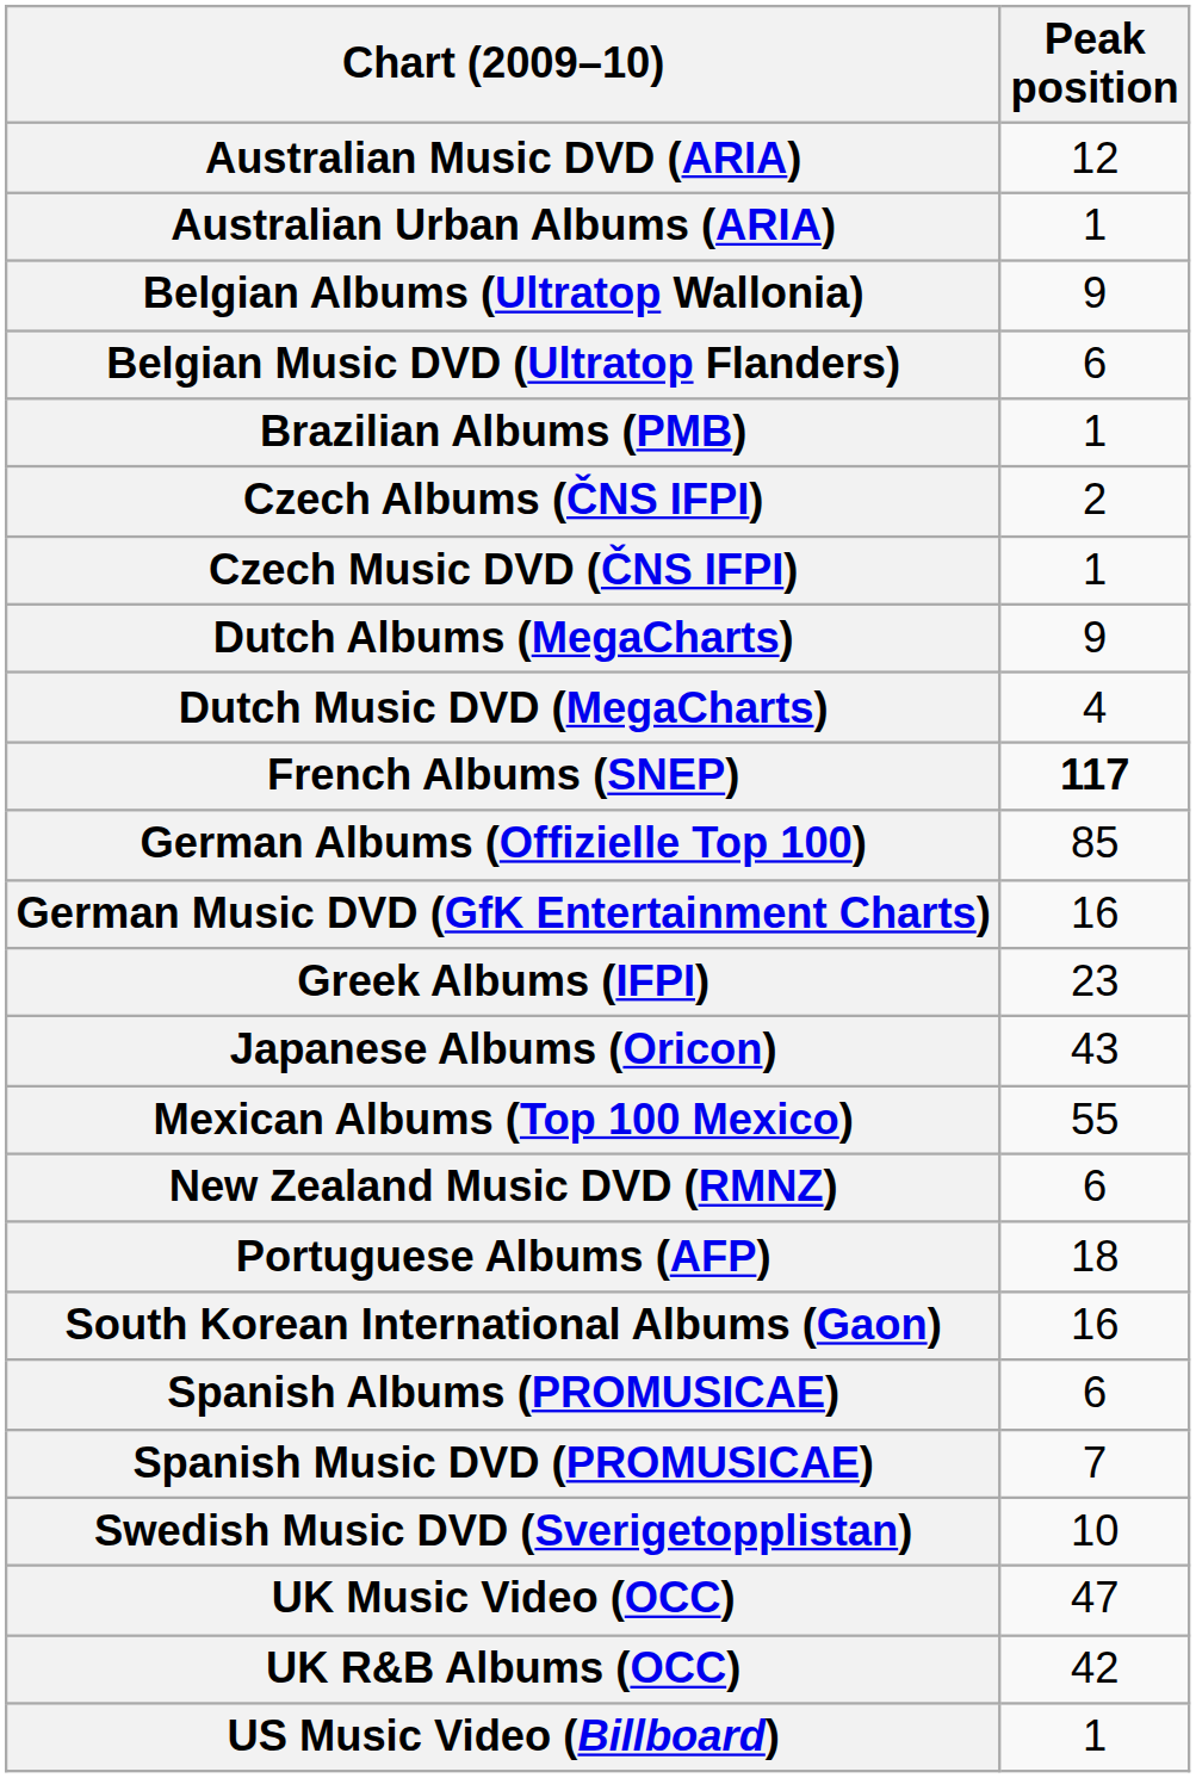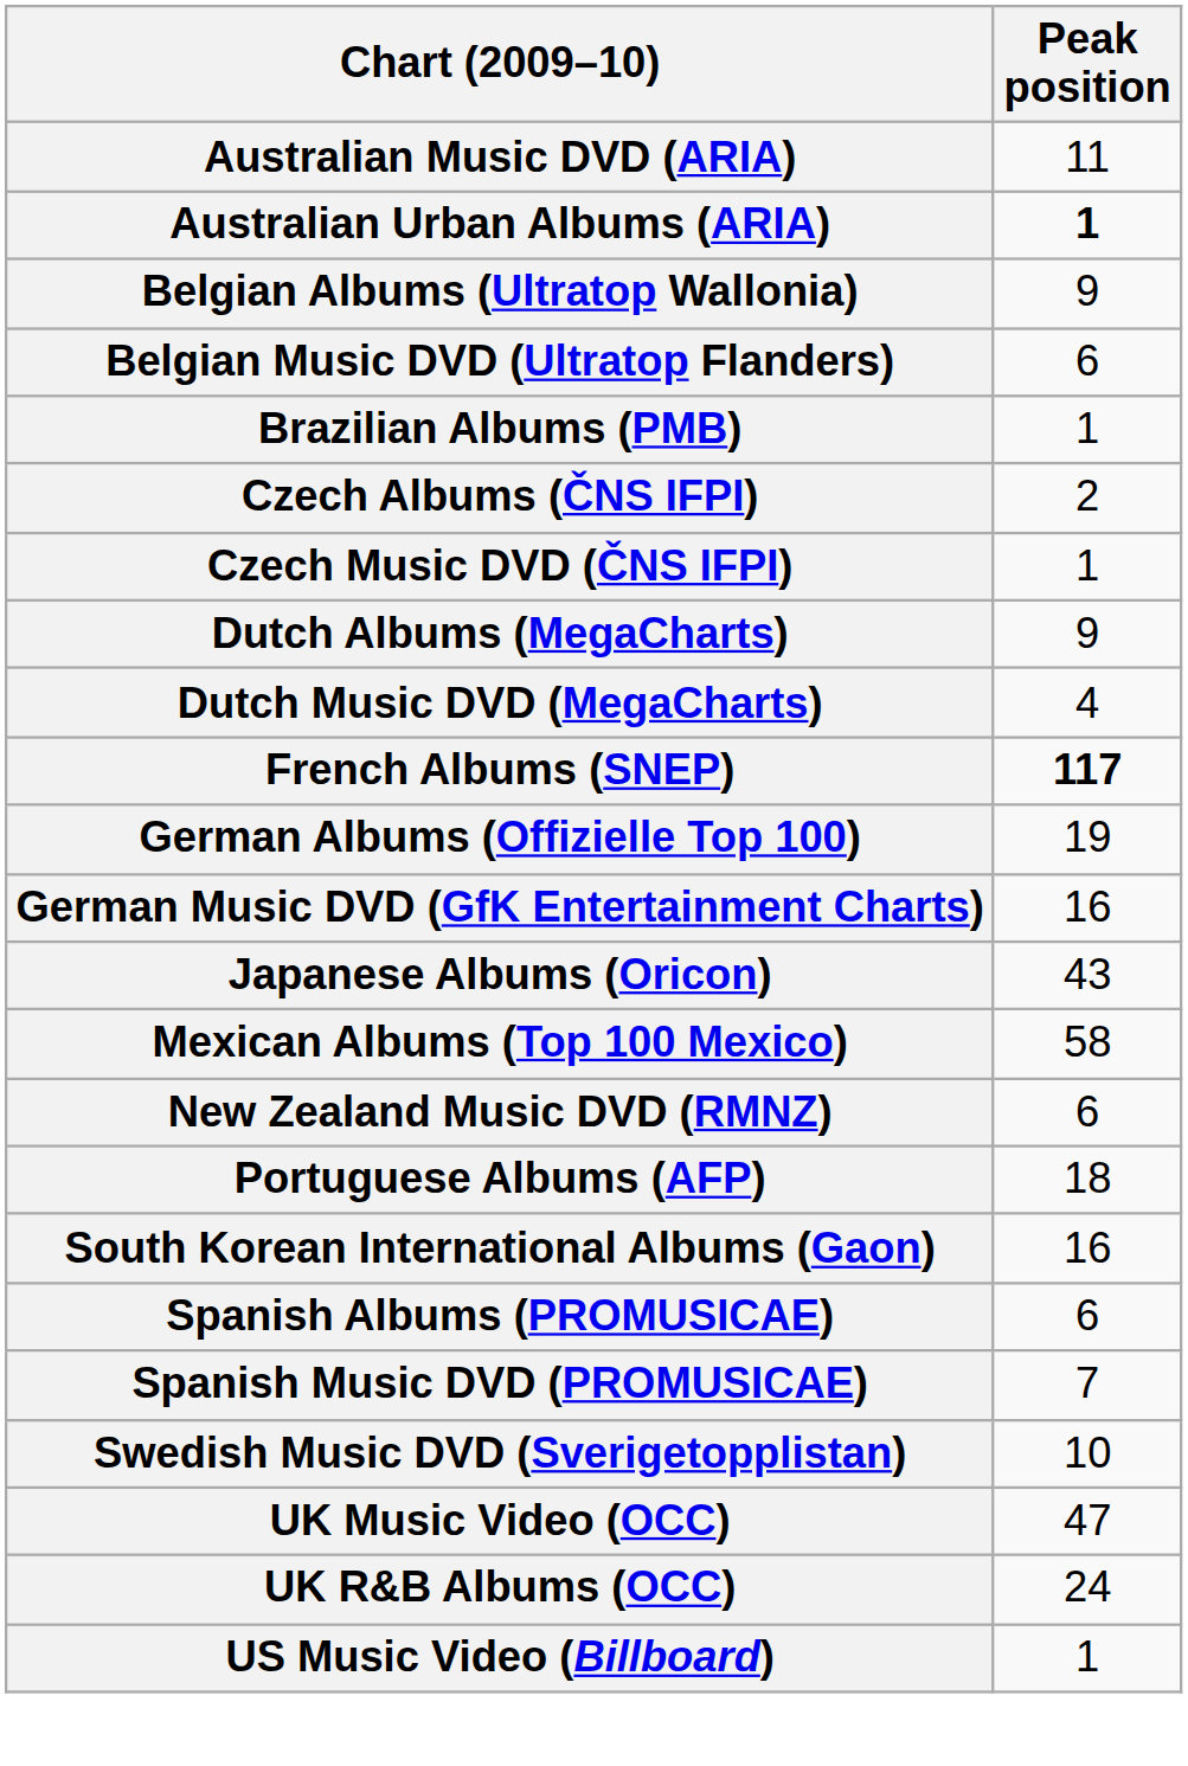 <table class="wikitable sortable plainrowheaders" style=text-align:center>
 <tr>
 <th scope="col">Chart (2009–10)</th>
 <th scope="col">Peak<br>position</th>
 </tr>
 <tr>
 <th scope="row">Australian Music DVD (<a href='#'>ARIA</a>)</th>
-<td align="center">12</td>
+<td align="center">11</td>
 </tr>
 <tr>
 <th scope="row">Australian Urban Albums (<a href='#'>ARIA</a>)</th>
-<td align="center">1</td>
+<td align="center"><strong>1</strong></td>
 </tr>
 <tr>
 <th scope="row">Belgian Albums (<a href='#'>Ultratop</a> Wallonia)</th>
 <td align="center">9</td>
 </tr>
 <tr>
 <th scope="row">Belgian Music DVD (<a href='#'>Ultratop</a> Flanders)</th>
 <td align="center">6</td>
 </tr>
 <tr>
 <th scope="row">Brazilian Albums (<a href='#'>PMB</a>)</th>
 <td align="center">1</td>
 </tr>
 <tr>
 <th scope="row">Czech Albums (<a href='#'>ČNS IFPI</a>)</th>
 <td align="center">2</td>
 </tr>
 <tr>
 <th scope="row">Czech Music DVD (<a href='#'>ČNS IFPI</a>)</th>
 <td align="center">1</td>
 </tr>
 <tr>
 <th scope="row">Dutch Albums (<a href='#'>MegaCharts</a>)</th>
 <td align="center">9</td>
 </tr>
 <tr>
 <th scope="row">Dutch Music DVD (<a href='#'>MegaCharts</a>)</th>
 <td align="center">4</td>
 </tr>
 <tr>
 <th scope="row">French Albums (<a href='#'>SNEP</a>)</th>
 <td align="center"><strong>117</strong></td>
 </tr>
 <tr>
 <th scope="row">German Albums (<a href='#'>Offizielle Top 100</a>)</th>
-<td style="text-align:center;">85</td>
+<td style="text-align:center;">19</td>
 </tr>
 <tr>
 <th scope="row">German Music DVD (<a href='#'>GfK Entertainment Charts</a>)</th>
 <td style="text-align:center;">16</td>
-</tr>
-<tr>
-<th scope="row">Greek Albums (<a href='#'>IFPI</a>)</th>
-<td align="center">23</td>
 </tr>
 <tr>
 <th scope="row">Japanese Albums (<a href='#'>Oricon</a>)</th>
 <td align="center">43</td>
 </tr>
 <tr>
 <th scope="row">Mexican Albums (<a href='#'>Top 100 Mexico</a>)</th>
-<td align="center">55</td>
+<td align="center">58</td>
 </tr>
 <tr>
 <th scope="row">New Zealand Music DVD (<a href='#'>RMNZ</a>)</th>
 <td align="center">6</td>
 </tr>
 <tr>
 <th scope="row">Portuguese Albums (<a href='#'>AFP</a>)</th>
 <td align="center">18</td>
 </tr>
 <tr>
 <th scope="row">South Korean International Albums (<a href='#'>Gaon</a>)</th>
 <td align="center">16</td>
 </tr>
 <tr>
 <th scope="row">Spanish Albums (<a href='#'>PROMUSICAE</a>)</th>
 <td align="center">6</td>
 </tr>
 <tr>
 <th scope="row">Spanish Music DVD (<a href='#'>PROMUSICAE</a>)</th>
 <td align="center">7</td>
 </tr>
 <tr>
 <th scope="row">Swedish Music DVD (<a href='#'>Sverigetopplistan</a>)</th>
 <td align="center">10</td>
 </tr>
 <tr>
 <th scope="row">UK Music Video (<a href='#'>OCC</a>)</th>
 <td style="text-align:center;">47</td>
 </tr>
 <tr>
 <th scope="row">UK R&B Albums (<a href='#'>OCC</a>)</th>
-<td align="center">42</td>
+<td align="center">24</td>
 </tr>
 <tr>
 <th scope="row">US Music Video (<em><a href='#'>Billboard</a></em>)</th>
 <td align="center">1</td>
 </tr>
 </table>
